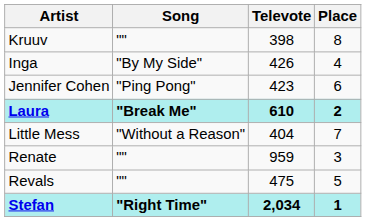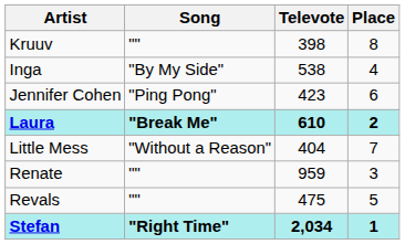 <table class="sortable wikitable" style="margin: 1em auto 1em auto; text-align:center;">
 <tr>
 <th>Artist</th>
 <th>Song</th>
 <th>Televote</th>
 <th>Place</th>
 </tr>
 <tr>
 <td align="left">Kruuv</td>
 <td align="left">""</td>
 <td>398</td>
 <td>8</td>
 </tr>
 <tr>
 <td align="left">Inga</td>
 <td align="left">"By My Side"</td>
-<td>426</td>
+<td>538</td>
 <td>4</td>
 </tr>
 <tr>
 <td align="left">Jennifer Cohen</td>
 <td align="left">"Ping Pong"</td>
 <td>423</td>
 <td>6</td>
 </tr>
 <tr style="font-weight:bold; background:paleturquoise;">
 <td align="left"><a href='#'>Laura</a></td>
 <td align="left">"Break Me"</td>
 <td>610</td>
 <td>2</td>
 </tr>
 <tr>
 <td align="left">Little Mess</td>
 <td align="left">"Without a Reason"</td>
 <td>404</td>
 <td>7</td>
 </tr>
 <tr>
 <td align="left">Renate</td>
 <td align="left">""</td>
 <td>959</td>
 <td>3</td>
 </tr>
 <tr>
 <td align="left">Revals</td>
 <td align="left">""</td>
 <td>475</td>
 <td>5</td>
 </tr>
 <tr style="font-weight:bold; background:paleturquoise;">
 <td align="left"><a href='#'>Stefan</a></td>
 <td align="left">"Right Time"</td>
 <td>2,034</td>
 <td>1</td>
 </tr>
 </table>
